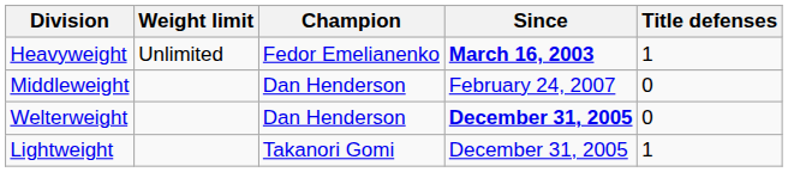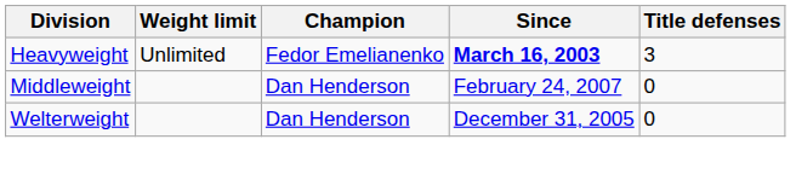 <table class="wikitable">
 <tr>
 <th>Division</th>
 <th>Weight limit</th>
 <th>Champion</th>
 <th>Since</th>
 <th>Title defenses</th>
 </tr>
 <tr>
 <td><a href='#'>Heavyweight</a></td>
 <td>Unlimited</td>
 <td> <a href='#'>Fedor Emelianenko</a></td>
 <td><strong><a href='#'>March 16, 2003</a></strong></td>
-<td>1</td>
+<td>3</td>
 </tr>
 <tr>
 <td><a href='#'>Middleweight</a></td>
 <td></td>
 <td> <a href='#'>Dan Henderson</a></td>
 <td><a href='#'>February 24, 2007</a></td>
 <td>0</td>
 </tr>
 <tr>
 <td><a href='#'>Welterweight</a></td>
 <td></td>
 <td> <a href='#'>Dan Henderson</a></td>
-<td><strong><a href='#'>December 31, 2005</a></strong></td>
+<td><a href='#'>December 31, 2005</a></td>
 <td>0</td>
 </tr>
-<tr>
-<td><a href='#'>Lightweight</a></td>
-<td></td>
-<td> <a href='#'>Takanori Gomi</a></td>
-<td><a href='#'>December 31, 2005</a></td>
-<td>1</td>
-</tr>
 </table>
